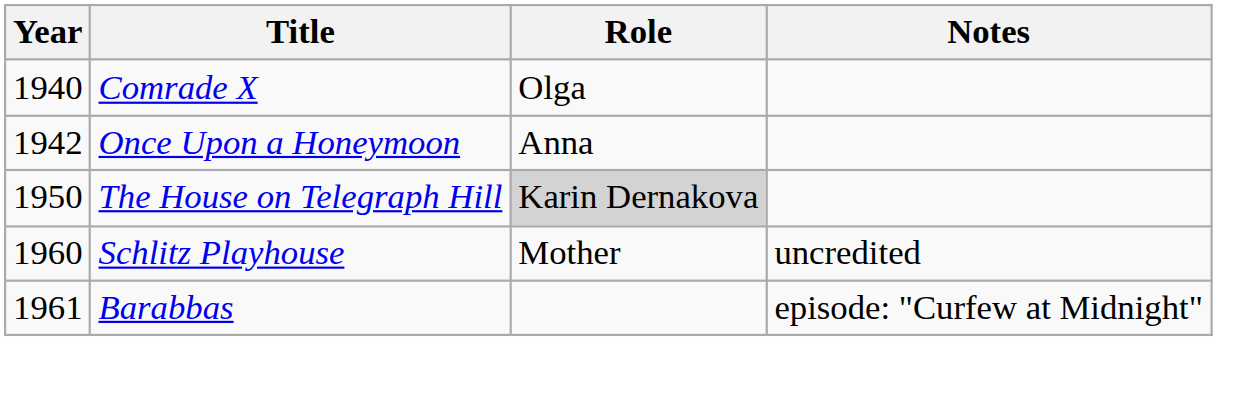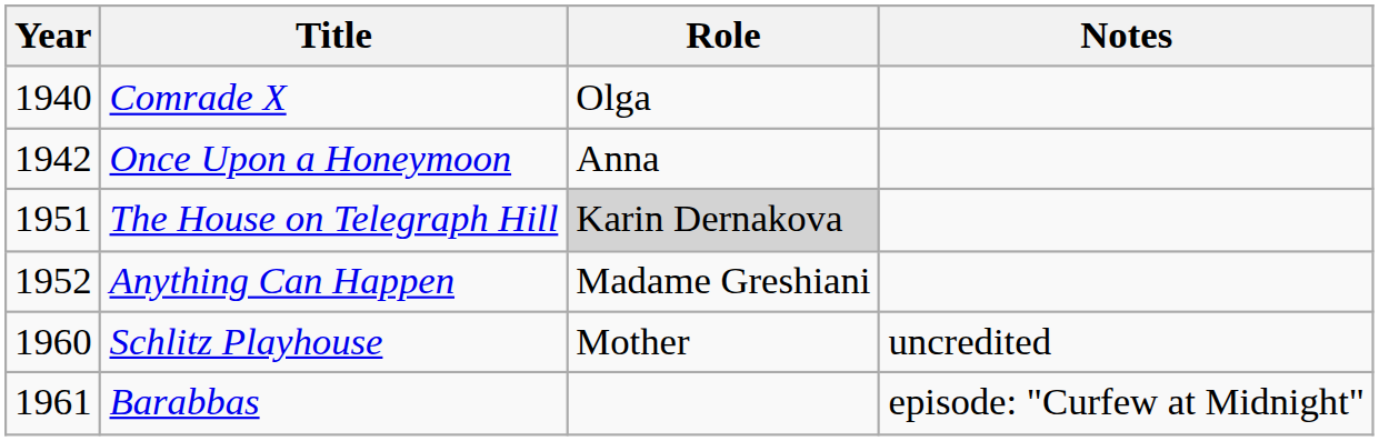 <table class="wikitable">
 <tr>
 <th>Year</th>
 <th>Title</th>
 <th>Role</th>
 <th>Notes</th>
 </tr>
 <tr>
 <td>1940</td>
 <td><em><a href='#'>Comrade X</a></em></td>
 <td>Olga</td>
 <td></td>
 </tr>
 <tr>
 <td>1942</td>
 <td><em><a href='#'>Once Upon a Honeymoon</a></em></td>
 <td>Anna</td>
 <td></td>
 </tr>
 <tr>
-<td>1950</td>
+<td>1951</td>
 <td><em><a href='#'>The House on Telegraph Hill</a></em></td>
 <td style="background: lightgrey;">Karin Dernakova</td>
+<td></td>
+</tr>
+<tr>
+<td>1952</td>
+<td><em><a href='#'>Anything Can Happen</a></em></td>
+<td>Madame Greshiani</td>
 <td></td>
 </tr>
 <tr>
 <td>1960</td>
 <td><em><a href='#'>Schlitz Playhouse</a></em></td>
 <td>Mother</td>
 <td>uncredited</td>
 </tr>
 <tr>
 <td>1961</td>
 <td><em><a href='#'>Barabbas</a></em></td>
 <td></td>
 <td>episode: "Curfew at Midnight"</td>
 </tr>
 </table>
